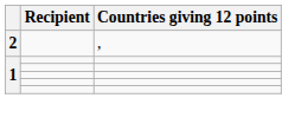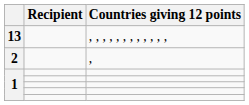 <table class="wikitable plainrowheaders">
 <tr>
 <th scope="col"></th>
 <th scope="col">Recipient</th>
 <th scope="col">Countries giving 12 points</th>
+</tr>
+<tr>
+<th scope="row">13</th>
+<td></td>
+<td>, , , , , , , , , , , , </td>
 </tr>
 <tr>
 <th scope="row">2</th>
 <td></td>
 <td>, </td>
 </tr>
 <tr>
 <th rowspan="5" scope="rowgroup">1</th>
 <td></td>
 <td></td>
 </tr>
 <tr>
 <td></td>
 <td></td>
 </tr>
 <tr>
 <td></td>
 <td></td>
 </tr>
 <tr>
 <td></td>
 <td></td>
 </tr>
 <tr>
 <td></td>
 <td></td>
 </tr>
 </table>
